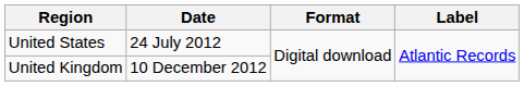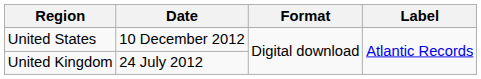 <table class=wikitable>
 <tr>
 <th scope="col">Region</th>
 <th scope="col">Date</th>
 <th scope="col">Format</th>
 <th scope="col">Label</th>
 </tr>
 <tr>
 <td>United States</td>
-<td>24 July 2012</td>
+<td>10 December 2012</td>
 <td rowspan="2">Digital download</td>
 <td rowspan="2"><a href='#'>Atlantic Records</a></td>
 </tr>
 <tr>
 <td>United Kingdom</td>
-<td>10 December 2012</td>
+<td>24 July 2012</td>
 </tr>
 </table>
